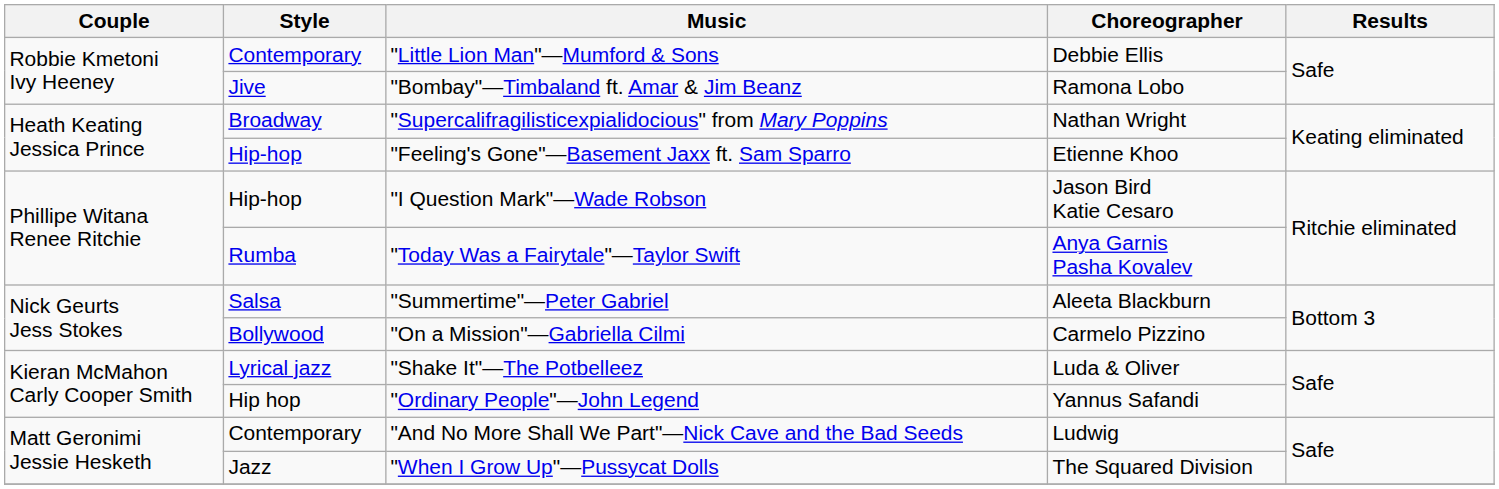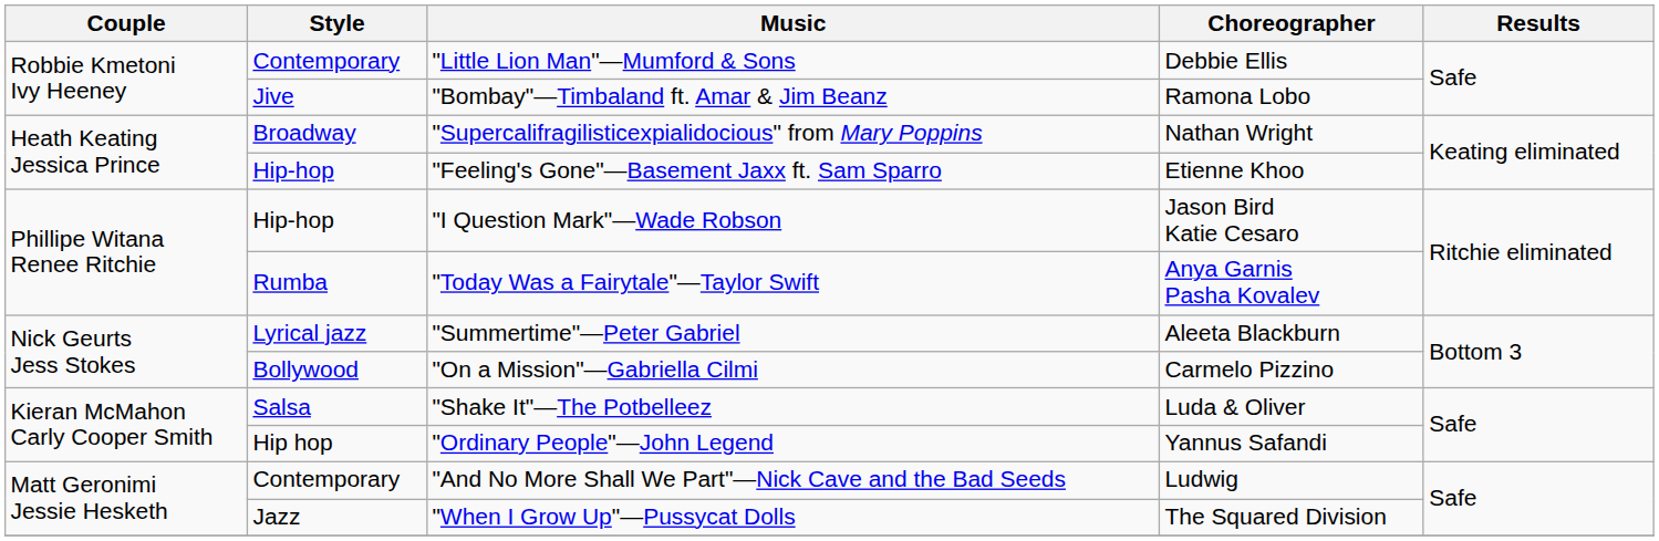 <table class="wikitable" width="90%">
 <tr>
 <th>Couple</th>
 <th>Style</th>
 <th>Music</th>
 <th>Choreographer</th>
 <th>Results</th>
 </tr>
 <tr>
 <td rowspan="2">Robbie Kmetoni <br> Ivy Heeney</td>
 <td><a href='#'>Contemporary</a></td>
 <td>"<a href='#'>Little Lion Man</a>"—<a href='#'>Mumford & Sons</a></td>
 <td>Debbie Ellis</td>
 <td rowspan="2">Safe</td>
 </tr>
 <tr>
 <td><a href='#'>Jive</a></td>
 <td>"Bombay"—<a href='#'>Timbaland</a> ft. <a href='#'>Amar</a> & <a href='#'>Jim Beanz</a></td>
 <td>Ramona Lobo</td>
 </tr>
 <tr>
 <td rowspan="2">Heath Keating <br> Jessica Prince</td>
 <td><a href='#'>Broadway</a></td>
 <td>"<a href='#'>Supercalifragilisticexpialidocious</a>" from <em><a href='#'>Mary Poppins</a></em></td>
 <td>Nathan Wright</td>
 <td rowspan="2">Keating eliminated</td>
 </tr>
 <tr>
 <td><a href='#'>Hip-hop</a></td>
 <td>"Feeling's Gone"—<a href='#'>Basement Jaxx</a> ft. <a href='#'>Sam Sparro</a></td>
 <td>Etienne Khoo</td>
 </tr>
 <tr>
 <td rowspan="2">Phillipe Witana <br> Renee Ritchie</td>
 <td>Hip-hop</td>
 <td>"I Question Mark"—<a href='#'>Wade Robson</a></td>
 <td>Jason Bird<br>Katie Cesaro</td>
 <td rowspan="2">Ritchie eliminated</td>
 </tr>
 <tr>
 <td><a href='#'>Rumba</a></td>
 <td>"<a href='#'>Today Was a Fairytale</a>"—<a href='#'>Taylor Swift</a></td>
 <td><a href='#'>Anya Garnis</a><br><a href='#'>Pasha Kovalev</a></td>
 </tr>
 <tr>
 <td rowspan="2">Nick Geurts <br> Jess Stokes</td>
-<td><a href='#'>Salsa</a></td>
+<td><a href='#'>Lyrical jazz</a></td>
 <td>"Summertime"—<a href='#'>Peter Gabriel</a></td>
 <td>Aleeta Blackburn</td>
 <td rowspan="2">Bottom 3</td>
 </tr>
 <tr>
 <td><a href='#'>Bollywood</a></td>
 <td>"On a Mission"—<a href='#'>Gabriella Cilmi</a></td>
 <td>Carmelo Pizzino</td>
 </tr>
 <tr>
 <td rowspan="2">Kieran McMahon <br> Carly Cooper Smith</td>
-<td><a href='#'>Lyrical jazz</a></td>
+<td><a href='#'>Salsa</a></td>
 <td>"Shake It"—<a href='#'>The Potbelleez</a></td>
 <td>Luda & Oliver</td>
 <td rowspan="2">Safe</td>
 </tr>
 <tr>
 <td>Hip hop</td>
 <td>"<a href='#'>Ordinary People</a>"—<a href='#'>John Legend</a></td>
 <td>Yannus Safandi</td>
 </tr>
 <tr>
 <td rowspan="2">Matt Geronimi<br> Jessie Hesketh</td>
 <td>Contemporary</td>
 <td>"And No More Shall We Part"—<a href='#'>Nick Cave and the Bad Seeds</a></td>
 <td>Ludwig</td>
 <td rowspan="2">Safe</td>
 </tr>
 <tr>
 <td>Jazz</td>
 <td>"<a href='#'>When I Grow Up</a>"—<a href='#'>Pussycat Dolls</a></td>
 <td>The Squared Division</td>
 </tr>
 <tr>
 </tr>
 </table>
